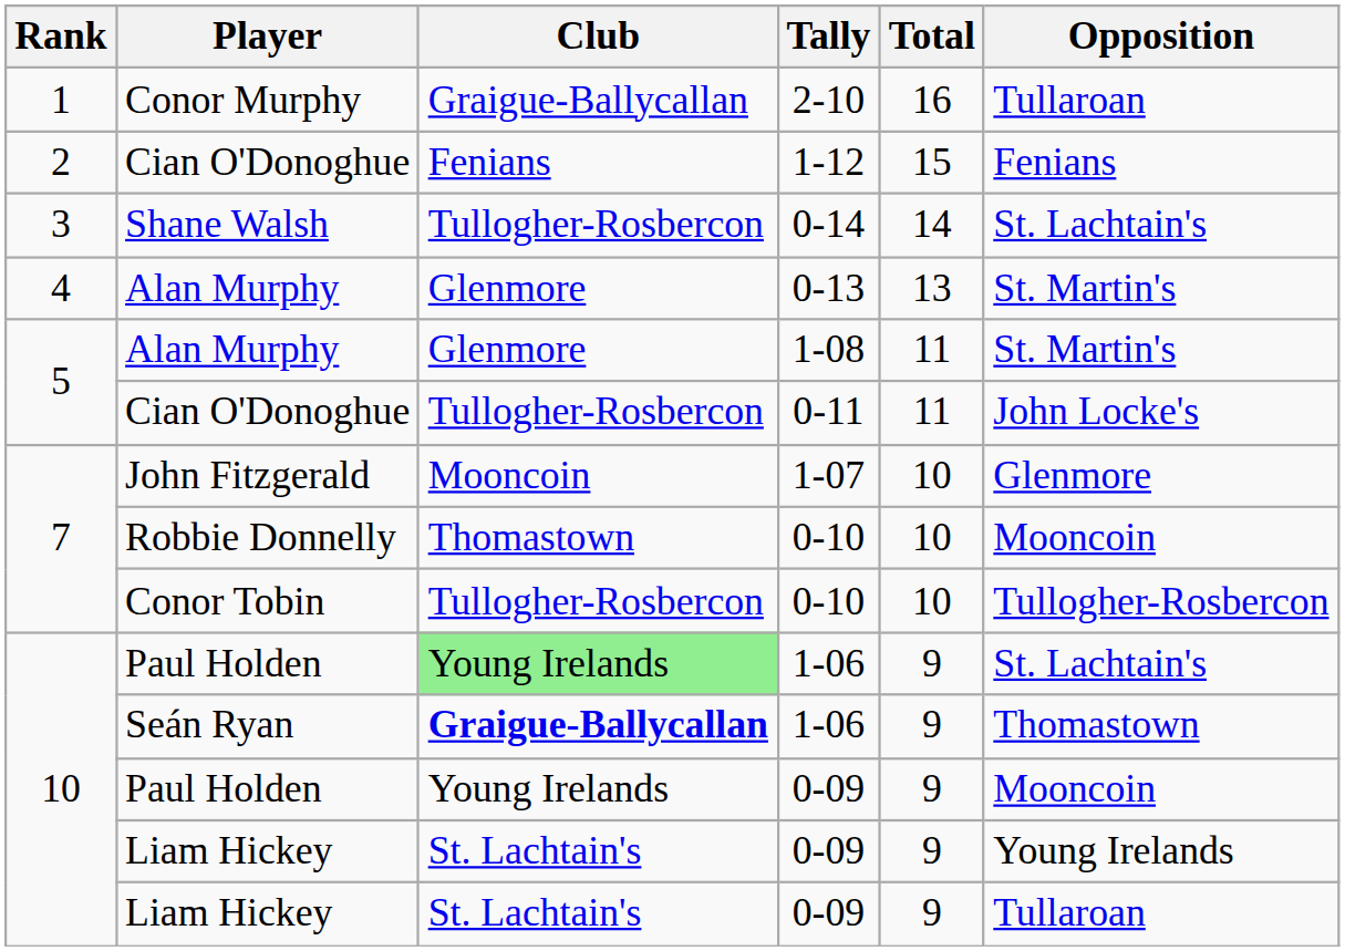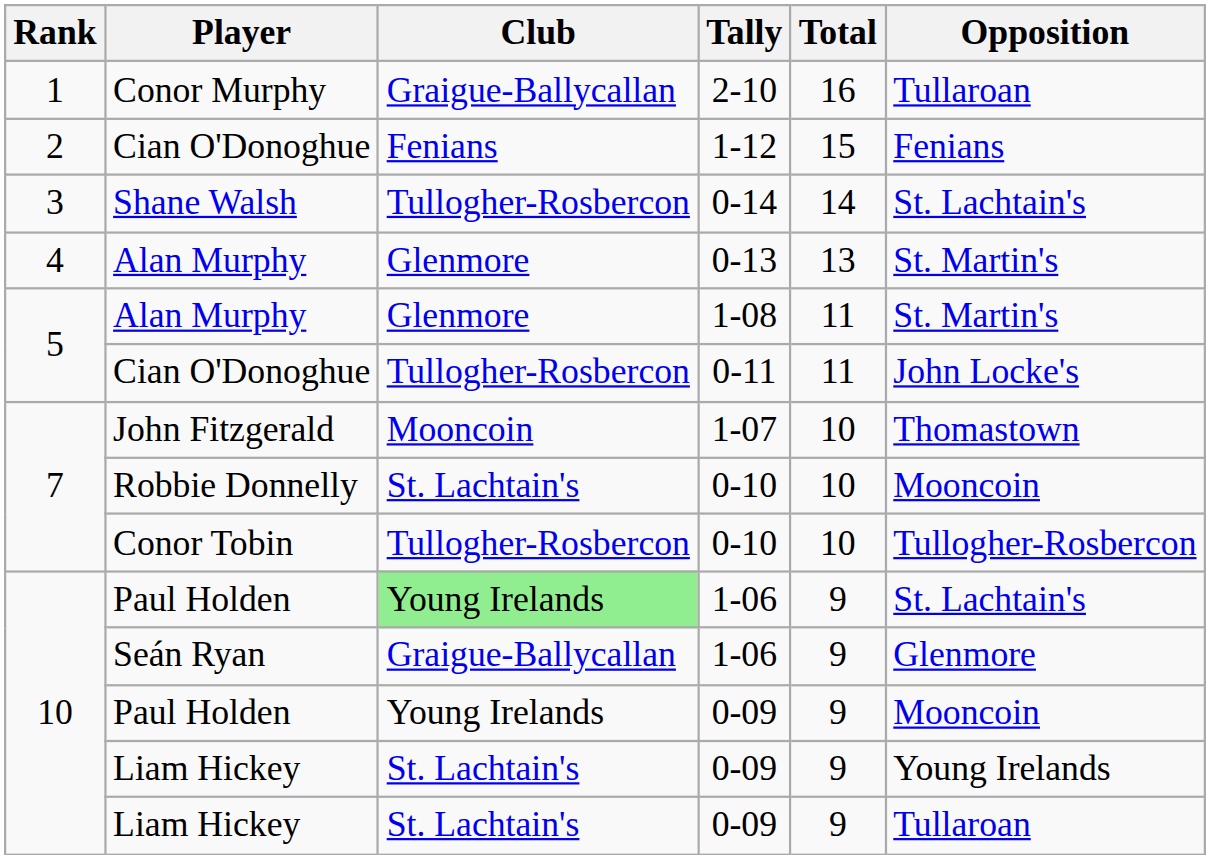 <table class="wikitable">
 <tr>
 <th>Rank</th>
 <th>Player</th>
 <th>Club</th>
 <th>Tally</th>
 <th>Total</th>
 <th>Opposition</th>
 </tr>
 <tr>
 <td rowspan="1" style="text-align:center;">1</td>
 <td>Conor Murphy</td>
 <td><a href='#'>Graigue-Ballycallan</a></td>
 <td align=center>2-10</td>
 <td align=center>16</td>
 <td><a href='#'>Tullaroan</a></td>
 </tr>
 <tr>
 <td rowspan="1" style="text-align:center;">2</td>
 <td>Cian O'Donoghue</td>
 <td><a href='#'>Fenians</a></td>
 <td align=center>1-12</td>
 <td align=center>15</td>
 <td><a href='#'>Fenians</a></td>
 </tr>
 <tr>
 <td rowspan="1" style="text-align:center;">3</td>
 <td><a href='#'>Shane Walsh</a></td>
 <td><a href='#'>Tullogher-Rosbercon</a></td>
 <td align=center>0-14</td>
 <td align=center>14</td>
 <td><a href='#'>St. Lachtain's</a></td>
 </tr>
 <tr>
 <td rowspan="1" style="text-align:center;">4</td>
 <td><a href='#'>Alan Murphy</a></td>
 <td><a href='#'>Glenmore</a></td>
 <td align=center>0-13</td>
 <td align=center>13</td>
 <td><a href='#'>St. Martin's</a></td>
 </tr>
 <tr>
 <td rowspan="2" style="text-align:center;">5</td>
 <td><a href='#'>Alan Murphy</a></td>
 <td><a href='#'>Glenmore</a></td>
 <td align=center>1-08</td>
 <td align=center>11</td>
 <td><a href='#'>St. Martin's</a></td>
 </tr>
 <tr>
 <td>Cian O'Donoghue</td>
 <td><a href='#'>Tullogher-Rosbercon</a></td>
 <td align=center>0-11</td>
 <td align=center>11</td>
 <td><a href='#'>John Locke's</a></td>
 </tr>
 <tr>
 <td rowspan="3" style="text-align:center;">7</td>
 <td>John Fitzgerald</td>
 <td><a href='#'>Mooncoin</a></td>
 <td align=center>1-07</td>
 <td align=center>10</td>
-<td><a href='#'>Glenmore</a></td>
+<td><a href='#'>Thomastown</a></td>
 </tr>
 <tr>
 <td>Robbie Donnelly</td>
-<td><a href='#'>Thomastown</a></td>
+<td><a href='#'>St. Lachtain's</a></td>
 <td align=center>0-10</td>
 <td align=center>10</td>
 <td><a href='#'>Mooncoin</a></td>
 </tr>
 <tr>
 <td>Conor Tobin</td>
 <td><a href='#'>Tullogher-Rosbercon</a></td>
 <td align=center>0-10</td>
 <td align=center>10</td>
 <td><a href='#'>Tullogher-Rosbercon</a></td>
 </tr>
 <tr>
 <td rowspan="5" style="text-align:center;">10</td>
 <td>Paul Holden</td>
 <td style="background: lightgreen;">Young Irelands</td>
 <td align=center>1-06</td>
 <td align=center>9</td>
 <td><a href='#'>St. Lachtain's</a></td>
 </tr>
 <tr>
 <td>Seán Ryan</td>
-<td><strong><a href='#'>Graigue-Ballycallan</a></strong></td>
+<td><a href='#'>Graigue-Ballycallan</a></td>
 <td align=center>1-06</td>
 <td align=center>9</td>
-<td><a href='#'>Thomastown</a></td>
+<td><a href='#'>Glenmore</a></td>
 </tr>
 <tr>
 <td>Paul Holden</td>
 <td>Young Irelands</td>
 <td align=center>0-09</td>
 <td align=center>9</td>
 <td><a href='#'>Mooncoin</a></td>
 </tr>
 <tr>
 <td>Liam Hickey</td>
 <td><a href='#'>St. Lachtain's</a></td>
 <td align=center>0-09</td>
 <td align=center>9</td>
 <td>Young Irelands</td>
 </tr>
 <tr>
 <td>Liam Hickey</td>
 <td><a href='#'>St. Lachtain's</a></td>
 <td align=center>0-09</td>
 <td align=center>9</td>
 <td><a href='#'>Tullaroan</a></td>
 </tr>
 </table>
